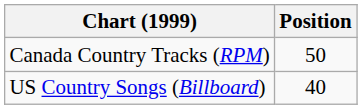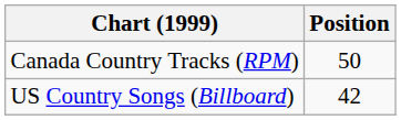 <table class="wikitable sortable">
 <tr>
 <th scope="col">Chart (1999)</th>
 <th scope="col">Position</th>
 </tr>
 <tr>
 <td>Canada Country Tracks (<em><a href='#'>RPM</a></em>)</td>
 <td align="center">50</td>
 </tr>
 <tr>
 <td>US <a href='#'>Country Songs</a> (<em><a href='#'>Billboard</a></em>)</td>
-<td align="center">40</td>
+<td align="center">42</td>
 </tr>
 </table>
